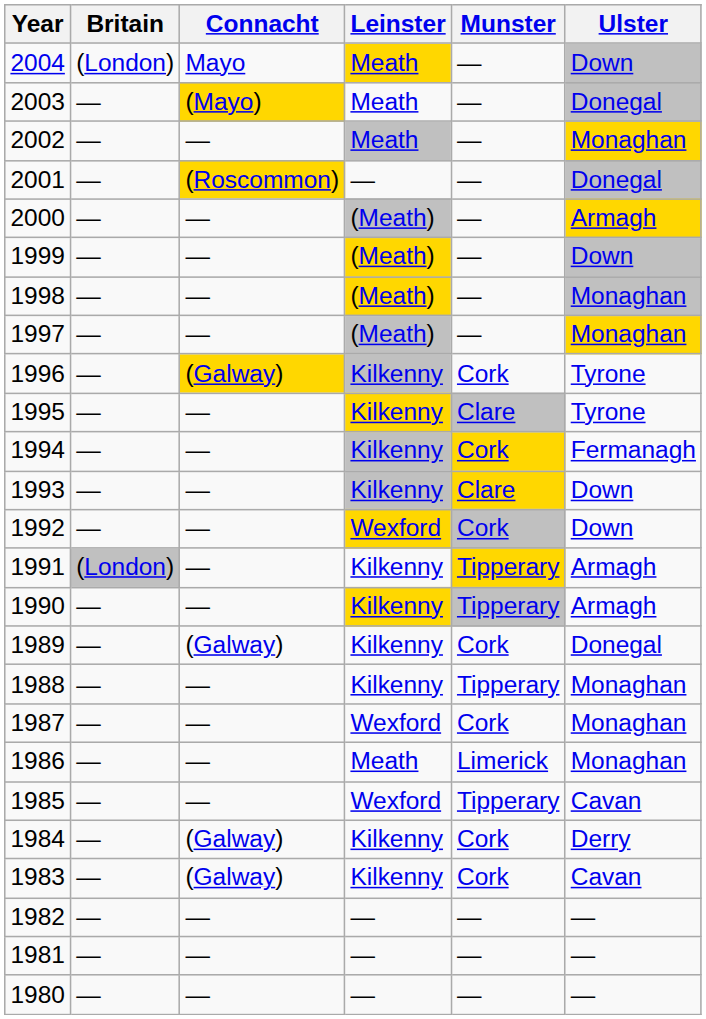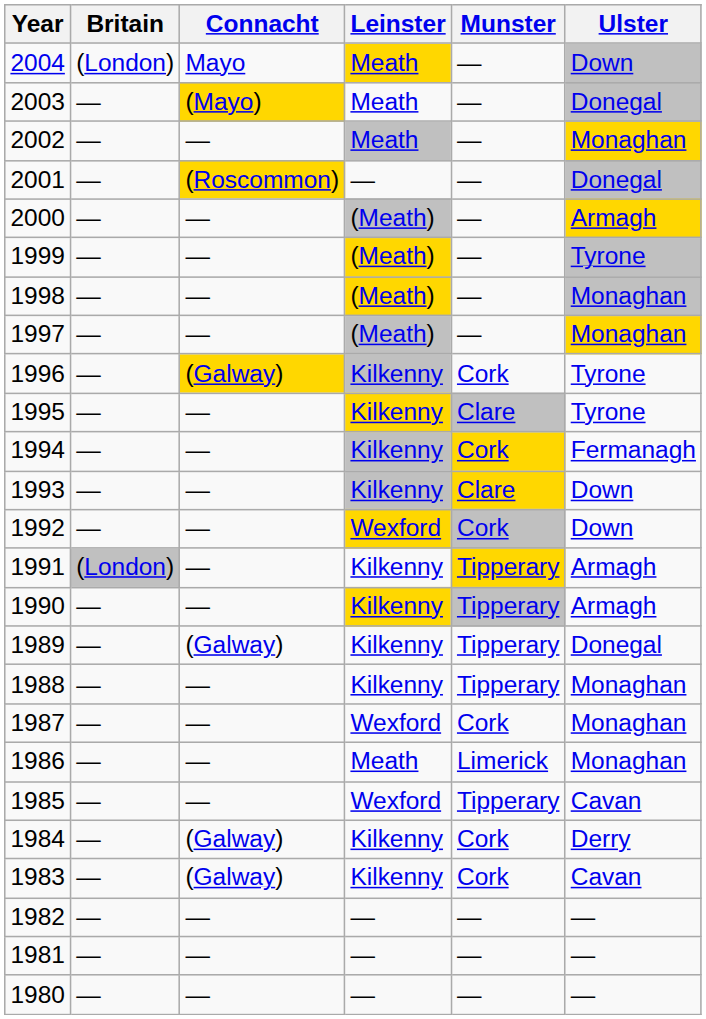 <table class="wikitable">
 <tr>
 <th>Year</th>
 <th>Britain</th>
 <th> <a href='#'>Connacht</a></th>
 <th> <a href='#'>Leinster</a></th>
 <th> <a href='#'>Munster</a></th>
 <th> <a href='#'>Ulster</a></th>
 </tr>
 <tr>
 <td><a href='#'>2004</a></td>
 <td>(<a href='#'>London</a>)</td>
 <td><a href='#'>Mayo</a></td>
 <td bgcolor=gold><a href='#'>Meath</a></td>
 <td>—</td>
 <td bgcolor=silver><a href='#'>Down</a></td>
 </tr>
 <tr>
 <td>2003</td>
 <td>—</td>
 <td bgcolor="gold">(<a href='#'>Mayo</a>)</td>
 <td><a href='#'>Meath</a></td>
 <td>—</td>
 <td bgcolor=silver><a href='#'>Donegal</a></td>
 </tr>
 <tr>
 <td>2002</td>
 <td>—</td>
 <td>—</td>
 <td bgcolor=silver><a href='#'>Meath</a></td>
 <td>—</td>
 <td bgcolor=gold><a href='#'>Monaghan</a></td>
 </tr>
 <tr>
 <td>2001</td>
 <td>—</td>
 <td bgcolor="gold">(<a href='#'>Roscommon</a>)</td>
 <td>—</td>
 <td>—</td>
 <td bgcolor=silver><a href='#'>Donegal</a></td>
 </tr>
 <tr>
 <td>2000</td>
 <td>—</td>
 <td>—</td>
 <td bgcolor=silver>(<a href='#'>Meath</a>)</td>
 <td>—</td>
 <td bgcolor=gold><a href='#'>Armagh</a></td>
 </tr>
 <tr>
 <td>1999</td>
 <td>—</td>
 <td>—</td>
 <td bgcolor=gold>(<a href='#'>Meath</a>)</td>
 <td>—</td>
-<td bgcolor=silver><a href='#'>Down</a></td>
+<td bgcolor=silver><a href='#'>Tyrone</a></td>
 </tr>
 <tr>
 <td>1998</td>
 <td>—</td>
 <td>—</td>
 <td bgcolor=gold>(<a href='#'>Meath</a>)</td>
 <td>—</td>
 <td bgcolor=silver><a href='#'>Monaghan</a></td>
 </tr>
 <tr>
 <td>1997</td>
 <td>—</td>
 <td>—</td>
 <td bgcolor=silver>(<a href='#'>Meath</a>)</td>
 <td>—</td>
 <td bgcolor=gold><a href='#'>Monaghan</a></td>
 </tr>
 <tr>
 <td>1996</td>
 <td>—</td>
 <td bgcolor=gold>(<a href='#'>Galway</a>)</td>
 <td bgcolor=silver><a href='#'>Kilkenny</a></td>
 <td><a href='#'>Cork</a></td>
 <td><a href='#'>Tyrone</a></td>
 </tr>
 <tr>
 <td>1995</td>
 <td>—</td>
 <td>—</td>
 <td bgcolor=gold><a href='#'>Kilkenny</a></td>
 <td bgcolor=silver><a href='#'>Clare</a></td>
 <td><a href='#'>Tyrone</a></td>
 </tr>
 <tr>
 <td>1994</td>
 <td>—</td>
 <td>—</td>
 <td bgcolor=silver><a href='#'>Kilkenny</a></td>
 <td bgcolor=gold><a href='#'>Cork</a></td>
 <td><a href='#'>Fermanagh</a></td>
 </tr>
 <tr>
 <td>1993</td>
 <td>—</td>
 <td>—</td>
 <td bgcolor=silver><a href='#'>Kilkenny</a></td>
 <td bgcolor=gold><a href='#'>Clare</a></td>
 <td><a href='#'>Down</a></td>
 </tr>
 <tr>
 <td>1992</td>
 <td>—</td>
 <td>—</td>
 <td bgcolor=gold><a href='#'>Wexford</a></td>
 <td bgcolor=silver><a href='#'>Cork</a></td>
 <td><a href='#'>Down</a></td>
 </tr>
 <tr>
 <td>1991</td>
 <td bgcolor=silver>(<a href='#'>London</a>)</td>
 <td>—</td>
 <td><a href='#'>Kilkenny</a></td>
 <td bgcolor=gold><a href='#'>Tipperary</a></td>
 <td><a href='#'>Armagh</a></td>
 </tr>
 <tr>
 <td>1990</td>
 <td>—</td>
 <td>—</td>
 <td bgcolor=gold><a href='#'>Kilkenny</a></td>
 <td bgcolor=silver><a href='#'>Tipperary</a></td>
 <td><a href='#'>Armagh</a></td>
 </tr>
 <tr>
 <td>1989</td>
 <td>—</td>
 <td>(<a href='#'>Galway</a>)</td>
 <td><a href='#'>Kilkenny</a></td>
-<td><a href='#'>Cork</a></td>
+<td><a href='#'>Tipperary</a></td>
 <td><a href='#'>Donegal</a></td>
 </tr>
 <tr>
 <td>1988</td>
 <td>—</td>
 <td>—</td>
 <td><a href='#'>Kilkenny</a></td>
 <td><a href='#'>Tipperary</a></td>
 <td><a href='#'>Monaghan</a></td>
 </tr>
 <tr>
 <td>1987</td>
 <td>—</td>
 <td>—</td>
 <td><a href='#'>Wexford</a></td>
 <td><a href='#'>Cork</a></td>
 <td><a href='#'>Monaghan</a></td>
 </tr>
 <tr>
 <td>1986</td>
 <td>—</td>
 <td>—</td>
 <td><a href='#'>Meath</a></td>
 <td><a href='#'>Limerick</a></td>
 <td><a href='#'>Monaghan</a></td>
 </tr>
 <tr>
 <td>1985</td>
 <td>—</td>
 <td>—</td>
 <td><a href='#'>Wexford</a></td>
 <td><a href='#'>Tipperary</a></td>
 <td><a href='#'>Cavan</a></td>
 </tr>
 <tr>
 <td>1984</td>
 <td>—</td>
 <td>(<a href='#'>Galway</a>)</td>
 <td><a href='#'>Kilkenny</a></td>
 <td><a href='#'>Cork</a></td>
 <td><a href='#'>Derry</a></td>
 </tr>
 <tr>
 <td>1983</td>
 <td>—</td>
 <td>(<a href='#'>Galway</a>)</td>
 <td><a href='#'>Kilkenny</a></td>
 <td><a href='#'>Cork</a></td>
 <td><a href='#'>Cavan</a></td>
 </tr>
 <tr>
 <td>1982</td>
 <td>—</td>
 <td>—</td>
 <td>—</td>
 <td>—</td>
 <td>—</td>
 </tr>
 <tr>
 <td>1981</td>
 <td>—</td>
 <td>—</td>
 <td>—</td>
 <td>—</td>
 <td>—</td>
 </tr>
 <tr>
 <td>1980</td>
 <td>—</td>
 <td>—</td>
 <td>—</td>
 <td>—</td>
 <td>—</td>
 </tr>
 </table>
